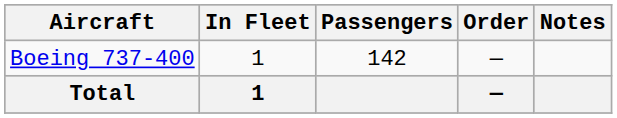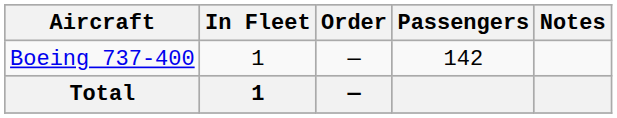 <table class="wikitable" style="border-collapse:collapse">
 <tr>
 <th>Aircraft</th>
 <th>In Fleet</th>
+<th>Order</th>
 <th>Passengers</th>
-<th>Order</th>
 <th>Notes</th>
 </tr>
 <tr>
 <td><a href='#'>Boeing 737-400</a></td>
 <td align=center>1</td>
+<td align=center>—</td>
 <td align=center>142</td>
-<td align=center>—</td>
 <td></td>
 </tr>
 <tr>
 <th>Total</th>
 <th>1</th>
+<th>—</th>
 <th></th>
-<th>—</th>
 <th></th>
 </tr>
 </table>
